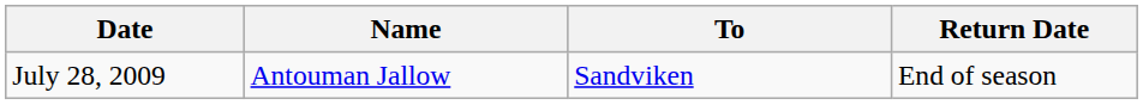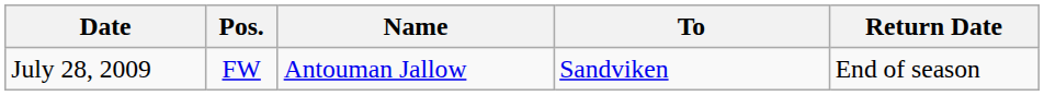 <table class="wikitable" style="font-size: 95%;">
 <tr>
 <th width="150">Date</th>
+<th width="40">Pos.</th>
 <th width="200">Name</th>
 <th width="200">To</th>
 <th width="150">Return Date</th>
 </tr>
 <tr>
 <td>July 28, 2009</td>
+<td style="text-align: center;"><a href='#'>FW</a></td>
 <td> <a href='#'>Antouman Jallow</a></td>
 <td> <a href='#'>Sandviken</a></td>
 <td>End of season</td>
 </tr>
 </table>
